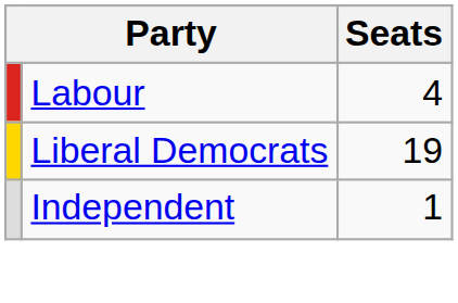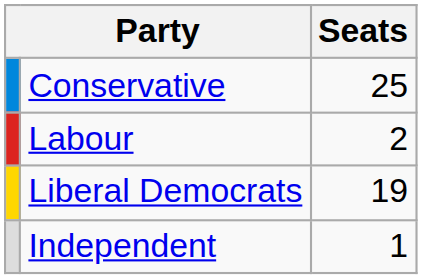 <table class="wikitable">
 <tr>
 <th colspan=2>Party</th>
 <th>Seats</th>
 </tr>
 <tr>
+<th style="background-color: #0087DC"></th>
+<td><a href='#'>Conservative</a></td>
+<td align=right>25</td>
+</tr>
+<tr>
 <th style="background-color: #DC241f"></th>
 <td><a href='#'>Labour</a></td>
-<td align=right>4</td>
+<td align=right>2</td>
 </tr>
 <tr>
 <th style="background-color: #ffd700"></th>
 <td><a href='#'>Liberal Democrats</a></td>
 <td align=right>19</td>
 </tr>
 <tr>
 <th style="background-color: #DDDDDD"></th>
 <td><a href='#'>Independent</a></td>
 <td align=right>1</td>
 </tr>
 </table>
